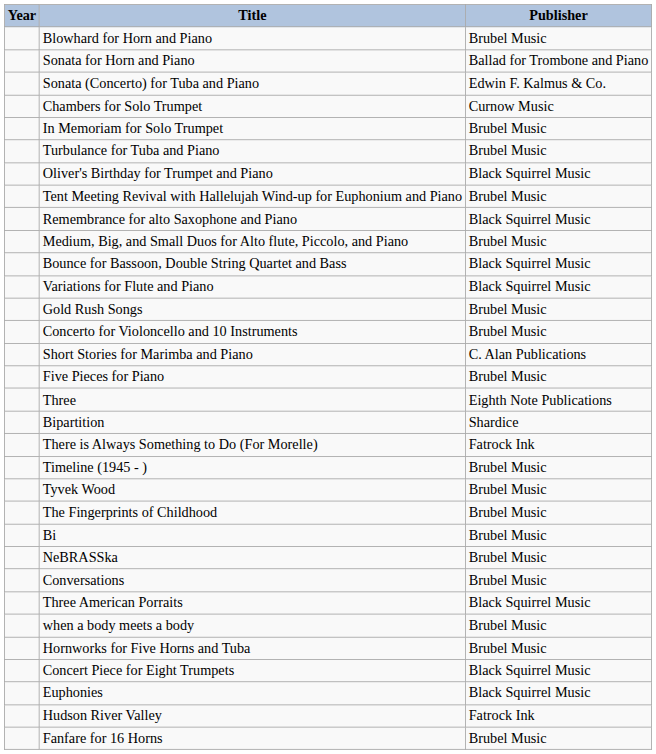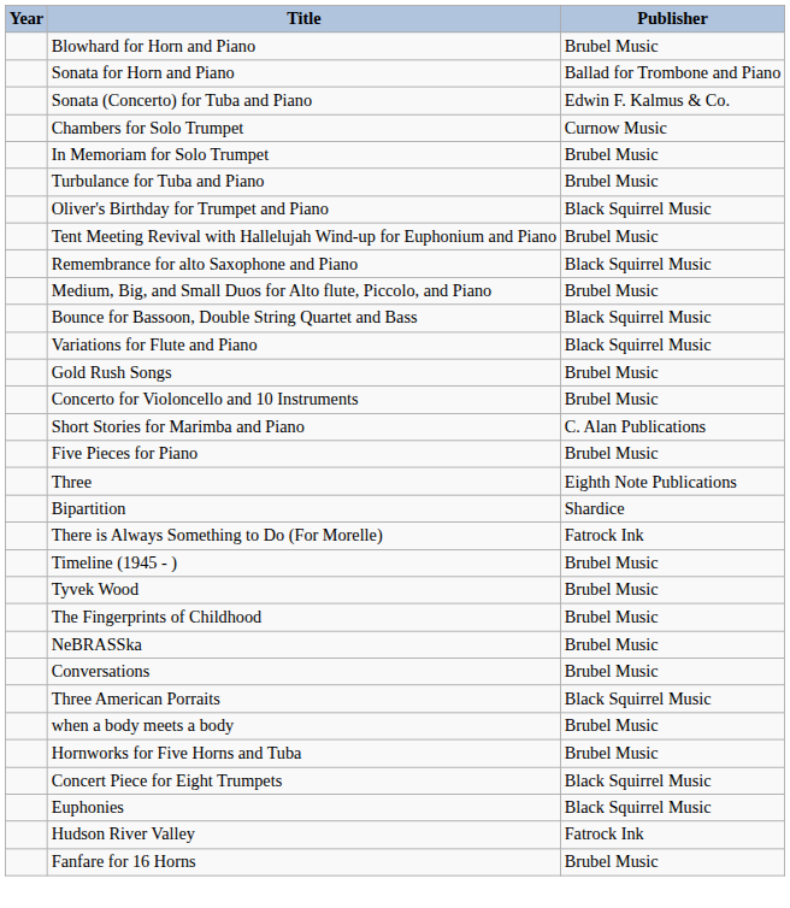 <table class="wikitable">
 <tr>
 <th style="background:#B0C4DE;">Year</th>
 <th style="background:#B0C4DE;">Title</th>
 <th style="background:#B0C4DE;">Publisher</th>
 </tr>
 <tr>
 <td></td>
 <td>Blowhard for Horn and Piano</td>
 <td>Brubel Music</td>
 </tr>
 <tr>
 <td></td>
 <td>Sonata for Horn and Piano</td>
 <td>Ballad for Trombone and Piano</td>
 </tr>
 <tr>
 <td></td>
 <td>Sonata (Concerto) for Tuba and Piano</td>
 <td>Edwin F. Kalmus & Co.</td>
 </tr>
 <tr>
 <td></td>
 <td>Chambers for Solo Trumpet</td>
 <td>Curnow Music</td>
 </tr>
 <tr>
 <td></td>
 <td>In Memoriam for Solo Trumpet</td>
 <td>Brubel Music</td>
 </tr>
 <tr>
 <td></td>
 <td>Turbulance for Tuba and Piano</td>
 <td>Brubel Music</td>
 </tr>
 <tr>
 <td></td>
 <td>Oliver's Birthday for Trumpet and Piano</td>
 <td>Black Squirrel Music</td>
 </tr>
 <tr>
 <td></td>
 <td>Tent Meeting Revival with Hallelujah Wind-up for Euphonium and Piano</td>
 <td>Brubel Music</td>
 </tr>
 <tr>
 <td></td>
 <td>Remembrance for alto Saxophone and Piano</td>
 <td>Black Squirrel Music</td>
 </tr>
 <tr>
 <td></td>
 <td>Medium, Big, and Small Duos for Alto flute, Piccolo, and Piano</td>
 <td>Brubel Music</td>
 </tr>
 <tr>
 <td></td>
 <td>Bounce for Bassoon, Double String Quartet and Bass</td>
 <td>Black Squirrel Music</td>
 </tr>
 <tr>
 <td></td>
 <td>Variations for Flute and Piano</td>
 <td>Black Squirrel Music</td>
 </tr>
 <tr>
 <td></td>
 <td>Gold Rush Songs</td>
 <td>Brubel Music</td>
 </tr>
 <tr>
 <td></td>
 <td>Concerto for Violoncello and 10 Instruments</td>
 <td>Brubel Music</td>
 </tr>
 <tr>
 <td></td>
 <td>Short Stories for Marimba and Piano</td>
 <td>C. Alan Publications</td>
 </tr>
 <tr>
 <td></td>
 <td>Five Pieces for Piano</td>
 <td>Brubel Music</td>
 </tr>
 <tr>
 <td></td>
 <td>Three</td>
 <td>Eighth Note Publications</td>
 </tr>
 <tr>
 <td></td>
 <td>Bipartition</td>
 <td>Shardice</td>
 </tr>
 <tr>
 <td></td>
 <td>There is Always Something to Do (For Morelle)</td>
 <td>Fatrock Ink</td>
 </tr>
 <tr>
 <td></td>
 <td>Timeline (1945 - )</td>
 <td>Brubel Music</td>
 </tr>
 <tr>
 <td></td>
 <td>Tyvek Wood</td>
 <td>Brubel Music</td>
 </tr>
 <tr>
 <td></td>
 <td>The Fingerprints of Childhood</td>
 <td>Brubel Music</td>
 </tr>
 <tr>
 <td></td>
-<td>Bi</td>
-<td>Brubel Music</td>
-</tr>
-<tr>
-<td></td>
 <td>NeBRASSka</td>
 <td>Brubel Music</td>
 </tr>
 <tr>
 <td></td>
 <td>Conversations</td>
 <td>Brubel Music</td>
 </tr>
 <tr>
 <td></td>
 <td>Three American Porraits</td>
 <td>Black Squirrel Music</td>
 </tr>
 <tr>
 <td></td>
 <td>when a body meets a body</td>
 <td>Brubel Music</td>
 </tr>
 <tr>
 <td></td>
 <td>Hornworks for Five Horns and Tuba</td>
 <td>Brubel Music</td>
 </tr>
 <tr>
 <td></td>
 <td>Concert Piece for Eight Trumpets</td>
 <td>Black Squirrel Music</td>
 </tr>
 <tr>
 <td></td>
 <td>Euphonies</td>
 <td>Black Squirrel Music</td>
 </tr>
 <tr>
 <td></td>
 <td>Hudson River Valley</td>
 <td>Fatrock Ink</td>
 </tr>
 <tr>
 <td></td>
 <td>Fanfare for 16 Horns</td>
 <td>Brubel Music</td>
 </tr>
 </table>
